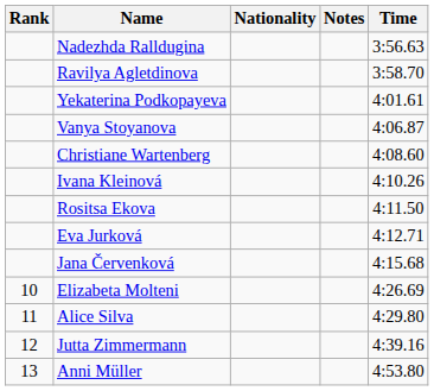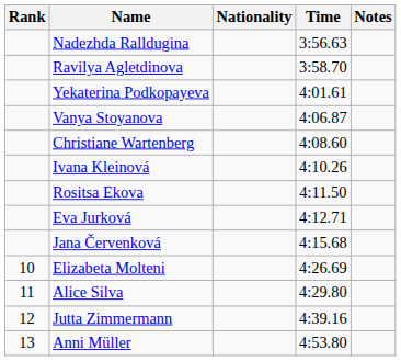 <table class="wikitable sortable" style="text-align:center">
 <tr>
 <th>Rank</th>
 <th>Name</th>
 <th>Nationality</th>
+<th>Time</th>
 <th>Notes</th>
-<th>Time</th>
 </tr>
 <tr>
 <td></td>
 <td align="left"><a href='#'>Nadezhda Ralldugina</a></td>
 <td align=left></td>
+<td>3:56.63</td>
 <td></td>
-<td>3:56.63</td>
 </tr>
 <tr>
 <td></td>
 <td align="left"><a href='#'>Ravilya Agletdinova</a></td>
 <td align=left></td>
+<td>3:58.70</td>
 <td></td>
-<td>3:58.70</td>
 </tr>
 <tr>
 <td></td>
 <td align="left"><a href='#'>Yekaterina Podkopayeva</a></td>
 <td align=left></td>
+<td>4:01.61</td>
 <td></td>
-<td>4:01.61</td>
 </tr>
 <tr>
 <td></td>
 <td align="left"><a href='#'>Vanya Stoyanova</a></td>
 <td align=left></td>
+<td>4:06.87</td>
 <td></td>
-<td>4:06.87</td>
 </tr>
 <tr>
 <td></td>
 <td align="left"><a href='#'>Christiane Wartenberg</a></td>
 <td align=left></td>
+<td>4:08.60</td>
 <td></td>
-<td>4:08.60</td>
 </tr>
 <tr>
 <td></td>
 <td align="left"><a href='#'>Ivana Kleinová</a></td>
 <td align=left></td>
+<td>4:10.26</td>
 <td></td>
-<td>4:10.26</td>
 </tr>
 <tr>
 <td></td>
 <td align="left"><a href='#'>Rositsa Ekova</a></td>
 <td align=left></td>
+<td>4:11.50</td>
 <td></td>
-<td>4:11.50</td>
 </tr>
 <tr>
 <td></td>
 <td align="left"><a href='#'>Eva Jurková</a></td>
 <td align=left></td>
+<td>4:12.71</td>
 <td></td>
-<td>4:12.71</td>
 </tr>
 <tr>
 <td></td>
 <td align="left"><a href='#'>Jana Červenková</a></td>
 <td align=left></td>
+<td>4:15.68</td>
 <td></td>
-<td>4:15.68</td>
 </tr>
 <tr>
 <td>10</td>
 <td align="left"><a href='#'>Elizabeta Molteni</a></td>
 <td align=left></td>
+<td>4:26.69</td>
 <td></td>
-<td>4:26.69</td>
 </tr>
 <tr>
 <td>11</td>
 <td align="left"><a href='#'>Alice Silva</a></td>
 <td align=left></td>
+<td>4:29.80</td>
 <td></td>
-<td>4:29.80</td>
 </tr>
 <tr>
 <td>12</td>
 <td align="left"><a href='#'>Jutta Zimmermann</a></td>
 <td align=left></td>
+<td>4:39.16</td>
 <td></td>
-<td>4:39.16</td>
 </tr>
 <tr>
 <td>13</td>
 <td align="left"><a href='#'>Anni Müller</a></td>
 <td align=left></td>
+<td>4:53.80</td>
 <td></td>
-<td>4:53.80</td>
 </tr>
 </table>
